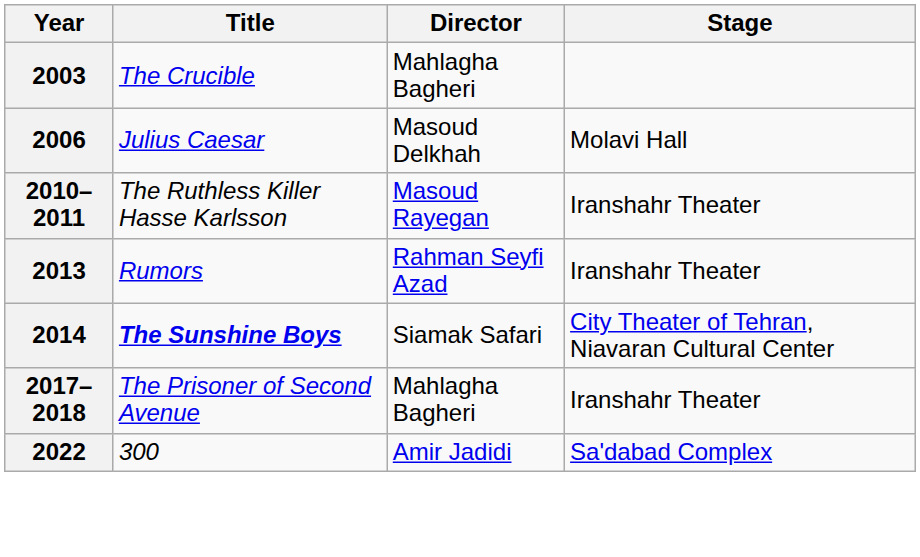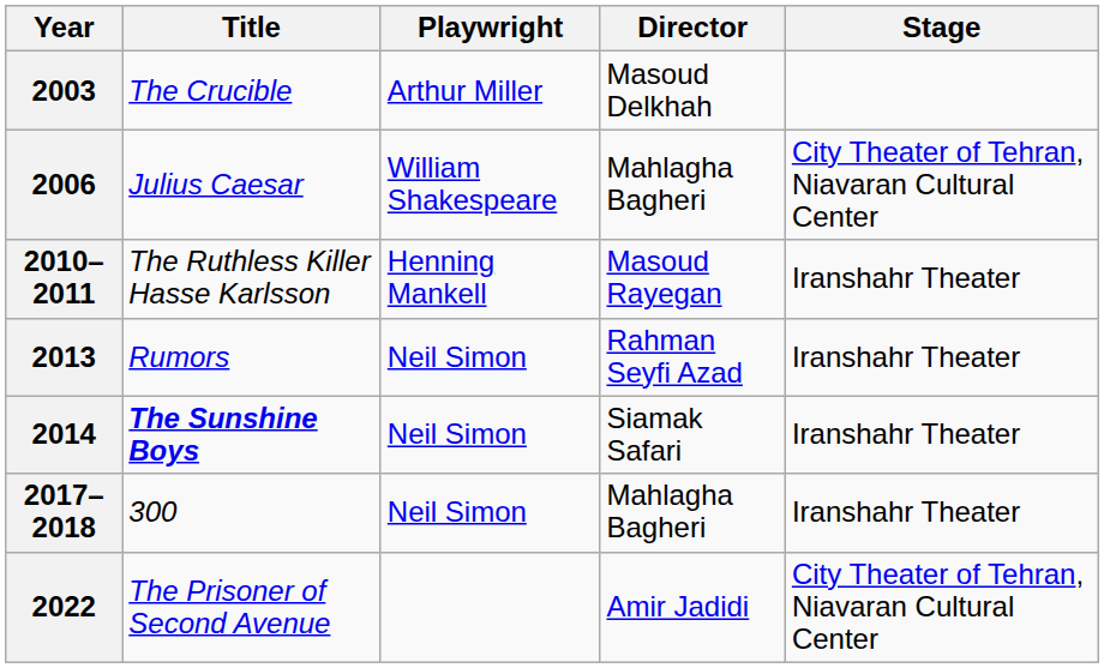 <table class="wikitable plainrowheaders sortable"  style=font-size:100%>
 <tr>
 <th scope="col">Year</th>
 <th scope="col">Title</th>
+<th scope="col">Playwright</th>
 <th scope="col">Director</th>
 <th scope="col" class="unsortable">Stage</th>
 </tr>
 <tr>
 <th scope=row>2003</th>
 <td><em><a href='#'>The Crucible</a></em></td>
-<td>Mahlagha Bagheri</td>
+<td><a href='#'>Arthur Miller</a></td>
+<td>Masoud Delkhah</td>
 <td></td>
 </tr>
 <tr>
 <th scope=row>2006</th>
 <td><a href='#'><em>Julius Caesar</em></a></td>
-<td>Masoud Delkhah</td>
-<td>Molavi Hall</td>
+<td><a href='#'>William Shakespeare</a></td>
+<td>Mahlagha Bagheri</td>
+<td><a href='#'>City Theater of Tehran</a>, Niavaran Cultural Center</td>
 </tr>
 <tr>
 <th scope=row>2010–2011</th>
 <td><em>The Ruthless Killer Hasse Karlsson</em></td>
+<td><a href='#'>Henning Mankell</a></td>
 <td><a href='#'>Masoud Rayegan</a></td>
 <td>Iranshahr Theater</td>
 </tr>
 <tr>
 <th scope=row>2013</th>
 <td><a href='#'><em>Rumors</em></a></td>
+<td><a href='#'>Neil Simon</a></td>
 <td><a href='#'>Rahman Seyfi Azad</a></td>
 <td>Iranshahr Theater</td>
 </tr>
 <tr>
 <th scope=row>2014</th>
 <td><strong><em><a href='#'>The Sunshine Boys</a></em></strong></td>
+<td><a href='#'>Neil Simon</a></td>
 <td>Siamak Safari</td>
-<td><a href='#'>City Theater of Tehran</a>, Niavaran Cultural Center</td>
+<td>Iranshahr Theater</td>
 </tr>
 <tr>
 <th scope=row>2017–2018</th>
-<td><em><a href='#'>The Prisoner of Second Avenue</a></em></td>
+<td><em>300</em></td>
+<td><a href='#'>Neil Simon</a></td>
 <td>Mahlagha Bagheri</td>
 <td>Iranshahr Theater</td>
 </tr>
 <tr>
 <th scope=row>2022</th>
-<td><em>300</em></td>
+<td><em><a href='#'>The Prisoner of Second Avenue</a></em></td>
+<td></td>
 <td><a href='#'>Amir Jadidi</a></td>
-<td><a href='#'>Sa'dabad Complex</a></td>
+<td><a href='#'>City Theater of Tehran</a>, Niavaran Cultural Center</td>
 </tr>
 </table>
